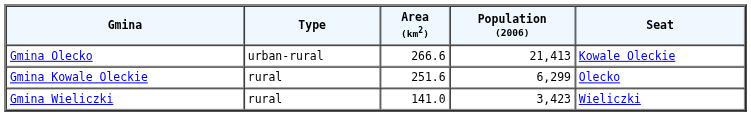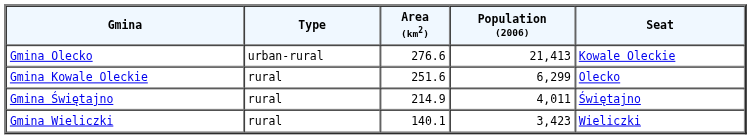 <table width="60%" border="2" cellpadding="3" cellspacing="0" style="font-size:90%;line-height:120%;">
 <tr bgcolor="F0F8FF">
 <td style="text-align:center;"><strong>Gmina</strong></td>
 <td style="text-align:center;"><strong>Type</strong></td>
 <td style="text-align:center;"><strong>Area<br><small>(km<sup>2</sup>)</small></strong></td>
 <td style="text-align:center;"><strong>Population<br><small>(2006)</small></strong></td>
 <td style="text-align:center;"><strong>Seat</strong></td>
 </tr>
 <tr>
 <td><a href='#'>Gmina Olecko</a></td>
 <td>urban-rural</td>
-<td style="text-align:right;">266.6</td>
+<td style="text-align:right;">276.6</td>
 <td style="text-align:right;">21,413</td>
 <td><a href='#'>Kowale Oleckie</a></td>
 </tr>
 <tr>
 <td><a href='#'>Gmina Kowale Oleckie</a></td>
 <td>rural</td>
 <td style="text-align:right;">251.6</td>
 <td style="text-align:right;">6,299</td>
 <td><a href='#'>Olecko</a></td>
 </tr>
 <tr>
+<td><a href='#'>Gmina Świętajno</a></td>
+<td>rural</td>
+<td style="text-align:right;">214.9</td>
+<td style="text-align:right;">4,011</td>
+<td><a href='#'>Świętajno</a></td>
+</tr>
+<tr>
 <td><a href='#'>Gmina Wieliczki</a></td>
 <td>rural</td>
-<td style="text-align:right;">141.0</td>
+<td style="text-align:right;">140.1</td>
 <td style="text-align:right;">3,423</td>
 <td><a href='#'>Wieliczki</a></td>
 </tr>
 <tr>
 </tr>
 </table>
